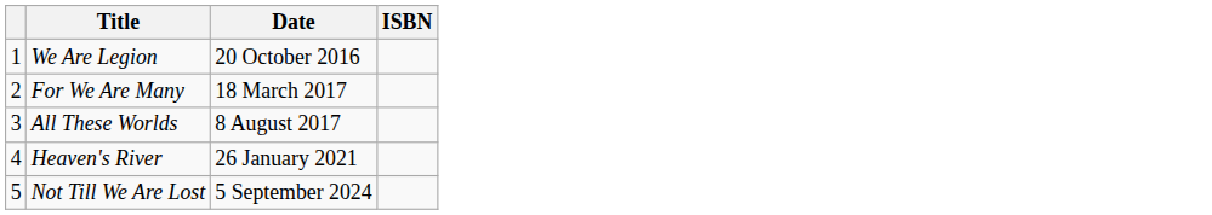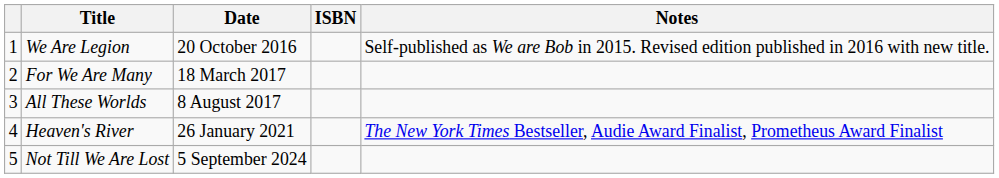 <table class="wikitable">
 <tr>
 <th></th>
 <th>Title</th>
 <th>Date</th>
 <th>ISBN</th>
+<th>Notes</th>
 </tr>
 <tr>
 <td>1</td>
 <td><em>We Are Legion</em></td>
 <td>20 October 2016</td>
 <td></td>
+<td>Self-published as <em>We are Bob</em> in 2015. Revised edition published in 2016 with new title.</td>
 </tr>
 <tr>
 <td>2</td>
 <td><em>For We Are Many</em></td>
 <td>18 March 2017</td>
+<td></td>
 <td></td>
 </tr>
 <tr>
 <td>3</td>
 <td><em>All These Worlds</em></td>
 <td>8 August 2017</td>
 <td></td>
+<td></td>
 </tr>
 <tr>
 <td>4</td>
 <td><em>Heaven's River</em></td>
 <td>26 January 2021</td>
 <td></td>
+<td><a href='#'><em>The New York Times</em> Bestseller</a>, <a href='#'>Audie Award Finalist</a>, <a href='#'>Prometheus Award Finalist</a></td>
 </tr>
 <tr>
 <td>5</td>
 <td><em>Not Till We Are Lost</em></td>
 <td>5 September 2024</td>
 <td></td>
+<td></td>
 </tr>
 </table>
